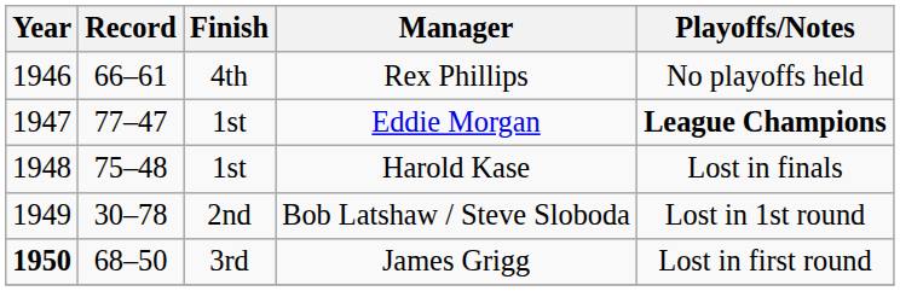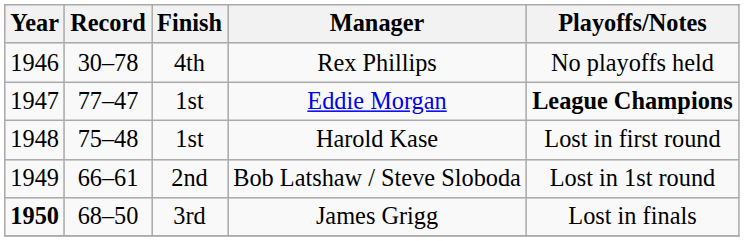 <table class="wikitable" style="text-align:center">
 <tr>
 <th>Year</th>
 <th>Record</th>
 <th>Finish</th>
 <th>Manager</th>
 <th>Playoffs/Notes</th>
 </tr>
 <tr align=center>
 <td>1946</td>
-<td>66–61</td>
+<td>30–78</td>
 <td>4th</td>
 <td>Rex Phillips</td>
 <td>No playoffs held</td>
 </tr>
 <tr align=center>
 <td>1947</td>
 <td>77–47</td>
 <td>1st</td>
 <td><a href='#'>Eddie Morgan</a></td>
 <td><strong>League Champions</strong></td>
 </tr>
 <tr align=center>
 <td>1948</td>
 <td>75–48</td>
 <td>1st</td>
 <td>Harold Kase</td>
-<td>Lost in finals</td>
+<td>Lost in first round</td>
 </tr>
 <tr align=center>
 <td>1949</td>
-<td>30–78</td>
+<td>66–61</td>
 <td>2nd</td>
 <td>Bob Latshaw / Steve Sloboda</td>
 <td>Lost in 1st round</td>
 </tr>
 <tr align=center>
 <td><strong>1950</strong></td>
 <td>68–50</td>
 <td>3rd</td>
 <td>James Grigg</td>
-<td>Lost in first round</td>
+<td>Lost in finals</td>
 </tr>
 <tr align=center>
 </tr>
 </table>
